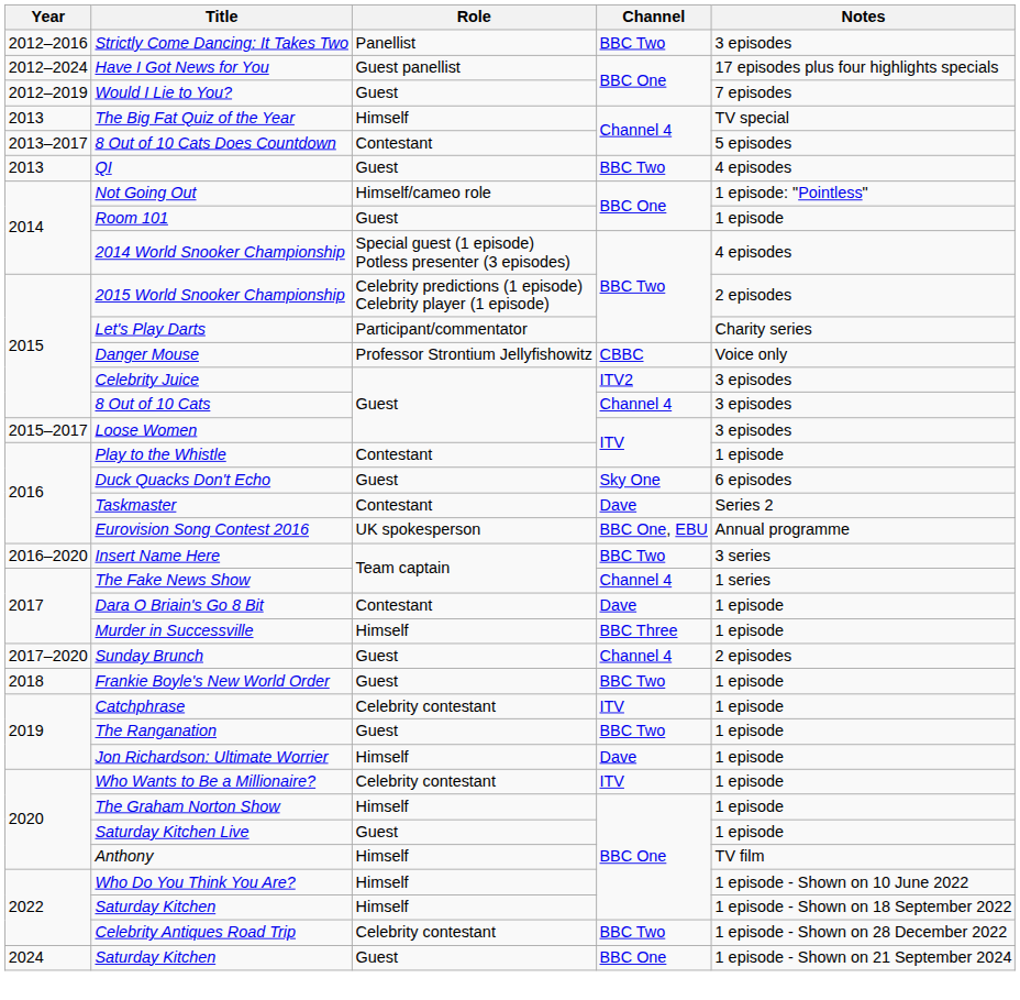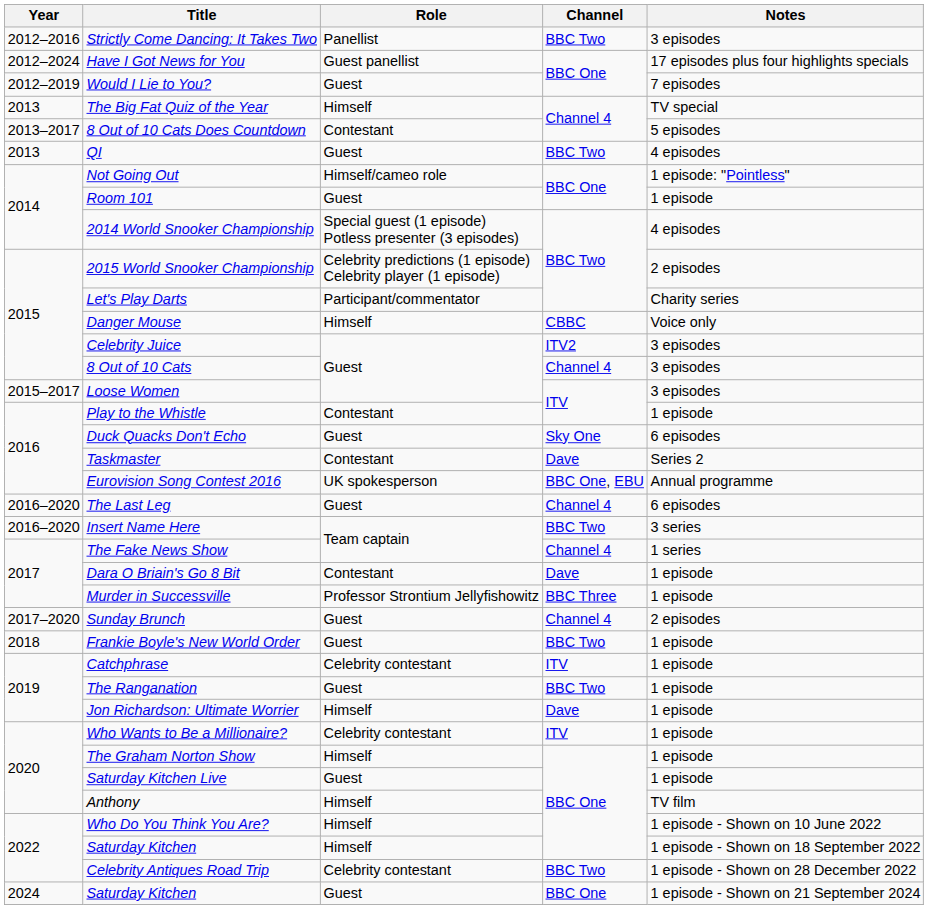 <table class="wikitable">
 <tr>
 <th>Year</th>
 <th>Title</th>
 <th>Role</th>
 <th>Channel</th>
 <th>Notes</th>
 </tr>
 <tr>
 <td>2012–2016</td>
 <td><em><a href='#'>Strictly Come Dancing: It Takes Two</a></em></td>
 <td>Panellist</td>
 <td><a href='#'>BBC Two</a></td>
 <td>3 episodes</td>
 </tr>
 <tr>
 <td>2012–2024</td>
 <td><em><a href='#'>Have I Got News for You</a></em></td>
 <td>Guest panellist</td>
 <td rowspan="2"><a href='#'>BBC One</a></td>
 <td>17 episodes plus four highlights specials</td>
 </tr>
 <tr>
 <td>2012–2019</td>
 <td><em><a href='#'>Would I Lie to You?</a></em></td>
 <td>Guest</td>
 <td>7 episodes</td>
 </tr>
 <tr>
 <td>2013</td>
 <td><em><a href='#'>The Big Fat Quiz of the Year</a></em></td>
 <td>Himself</td>
 <td rowspan="2"><a href='#'>Channel 4</a></td>
 <td>TV special</td>
 </tr>
 <tr>
 <td>2013–2017</td>
 <td><em><a href='#'>8 Out of 10 Cats Does Countdown</a></em></td>
 <td>Contestant</td>
 <td>5 episodes</td>
 </tr>
 <tr>
 <td>2013</td>
 <td><em><a href='#'>QI</a></em></td>
 <td>Guest</td>
 <td><a href='#'>BBC Two</a></td>
 <td>4 episodes</td>
 </tr>
 <tr>
 <td rowspan="3">2014</td>
 <td><em><a href='#'>Not Going Out</a></em></td>
 <td>Himself/cameo role</td>
 <td rowspan="2"><a href='#'>BBC One</a></td>
 <td>1 episode: "<a href='#'>Pointless</a>"</td>
 </tr>
 <tr>
 <td><a href='#'><em>Room 101</em></a></td>
 <td>Guest</td>
 <td>1 episode</td>
 </tr>
 <tr>
 <td><em><a href='#'>2014 World Snooker Championship</a></em></td>
 <td>Special guest (1 episode)<br>Potless presenter (3 episodes)</td>
 <td rowspan="3"><a href='#'>BBC Two</a></td>
 <td>4 episodes</td>
 </tr>
 <tr>
 <td rowspan="5">2015</td>
 <td><em><a href='#'>2015 World Snooker Championship</a></em></td>
 <td>Celebrity predictions (1 episode)<br>Celebrity player (1 episode)</td>
 <td>2 episodes</td>
 </tr>
 <tr>
 <td><em><a href='#'>Let's Play Darts</a></em></td>
 <td>Participant/commentator</td>
 <td>Charity series</td>
 </tr>
 <tr>
 <td><em><a href='#'>Danger Mouse</a></em></td>
-<td>Professor Strontium Jellyfishowitz</td>
+<td>Himself</td>
 <td><a href='#'>CBBC</a></td>
 <td>Voice only</td>
 </tr>
 <tr>
 <td><em><a href='#'>Celebrity Juice</a></em></td>
 <td rowspan="3">Guest</td>
 <td><a href='#'>ITV2</a></td>
 <td>3 episodes</td>
 </tr>
 <tr>
 <td><em><a href='#'>8 Out of 10 Cats</a></em></td>
 <td><a href='#'>Channel 4</a></td>
 <td>3 episodes</td>
 </tr>
 <tr>
 <td>2015–2017</td>
 <td><em><a href='#'>Loose Women</a></em></td>
 <td rowspan="2"><a href='#'>ITV</a></td>
 <td>3 episodes</td>
 </tr>
 <tr>
 <td rowspan="4">2016</td>
 <td><em><a href='#'>Play to the Whistle</a></em></td>
 <td>Contestant</td>
 <td>1 episode</td>
 </tr>
 <tr>
 <td><em><a href='#'>Duck Quacks Don't Echo</a></em></td>
 <td>Guest</td>
 <td><a href='#'>Sky One</a></td>
 <td>6 episodes</td>
 </tr>
 <tr>
 <td><em><a href='#'>Taskmaster</a></em></td>
 <td>Contestant</td>
 <td><a href='#'>Dave</a></td>
 <td>Series 2</td>
 </tr>
 <tr>
 <td><em><a href='#'>Eurovision Song Contest 2016</a></em></td>
 <td>UK spokesperson</td>
 <td><a href='#'>BBC One</a>, <a href='#'>EBU</a></td>
 <td>Annual programme</td>
 </tr>
 <tr>
 <td>2016–2020</td>
+<td><em><a href='#'>The Last Leg</a></em></td>
+<td>Guest</td>
+<td><a href='#'>Channel 4</a></td>
+<td>6 episodes</td>
+</tr>
+<tr>
+<td>2016–2020</td>
 <td><em><a href='#'>Insert Name Here</a></em></td>
 <td rowspan="2">Team captain</td>
 <td><a href='#'>BBC Two</a></td>
 <td>3 series</td>
 </tr>
 <tr>
 <td rowspan="3">2017</td>
 <td><em><a href='#'>The Fake News Show</a></em></td>
 <td><a href='#'>Channel 4</a></td>
 <td>1 series</td>
 </tr>
 <tr>
 <td><em><a href='#'>Dara O Briain's Go 8 Bit</a></em></td>
 <td>Contestant</td>
 <td><a href='#'>Dave</a></td>
 <td>1 episode</td>
 </tr>
 <tr>
 <td><em><a href='#'>Murder in Successville</a></em></td>
-<td>Himself</td>
+<td>Professor Strontium Jellyfishowitz</td>
 <td><a href='#'>BBC Three</a></td>
 <td>1 episode</td>
 </tr>
 <tr>
 <td>2017–2020</td>
 <td><em><a href='#'>Sunday Brunch</a></em></td>
 <td>Guest</td>
 <td><a href='#'>Channel 4</a></td>
 <td>2 episodes</td>
 </tr>
 <tr>
 <td>2018</td>
 <td><em><a href='#'>Frankie Boyle's New World Order</a></em></td>
 <td>Guest</td>
 <td><a href='#'>BBC Two</a></td>
 <td>1 episode</td>
 </tr>
 <tr>
 <td rowspan="3">2019</td>
 <td><em><a href='#'>Catchphrase</a></em></td>
 <td>Celebrity contestant</td>
 <td><a href='#'>ITV</a></td>
 <td>1 episode</td>
 </tr>
 <tr>
 <td><em><a href='#'>The Ranganation</a></em></td>
 <td>Guest</td>
 <td><a href='#'>BBC Two</a></td>
 <td>1 episode</td>
 </tr>
 <tr>
 <td><em><a href='#'>Jon Richardson: Ultimate Worrier</a></em></td>
 <td>Himself</td>
 <td><a href='#'>Dave</a></td>
 <td>1 episode</td>
 </tr>
 <tr>
 <td rowspan="4">2020</td>
 <td><em><a href='#'>Who Wants to Be a Millionaire?</a></em></td>
 <td>Celebrity contestant</td>
 <td><a href='#'>ITV</a></td>
 <td>1 episode</td>
 </tr>
 <tr>
 <td><em><a href='#'>The Graham Norton Show</a></em></td>
 <td>Himself</td>
 <td rowspan="5"><a href='#'>BBC One</a></td>
 <td>1 episode</td>
 </tr>
 <tr>
 <td><em><a href='#'>Saturday Kitchen Live</a></em></td>
 <td>Guest</td>
 <td>1 episode</td>
 </tr>
 <tr>
 <td><em>Anthony</em></td>
 <td>Himself</td>
 <td>TV film</td>
 </tr>
 <tr>
 <td rowspan="3">2022</td>
 <td><em><a href='#'>Who Do You Think You Are?</a></em></td>
 <td>Himself</td>
 <td>1 episode - Shown on 10 June 2022</td>
 </tr>
 <tr>
 <td><em><a href='#'>Saturday Kitchen</a></em></td>
 <td>Himself</td>
 <td>1 episode - Shown on 18 September 2022</td>
 </tr>
 <tr>
 <td><em><a href='#'>Celebrity Antiques Road Trip</a></em></td>
 <td>Celebrity contestant</td>
 <td><a href='#'>BBC Two</a></td>
 <td>1 episode - Shown on 28 December 2022</td>
 </tr>
 <tr>
 <td>2024</td>
 <td><em><a href='#'>Saturday Kitchen</a></em></td>
 <td>Guest</td>
 <td><a href='#'>BBC One</a></td>
 <td>1 episode - Shown on 21 September 2024</td>
 </tr>
 </table>
